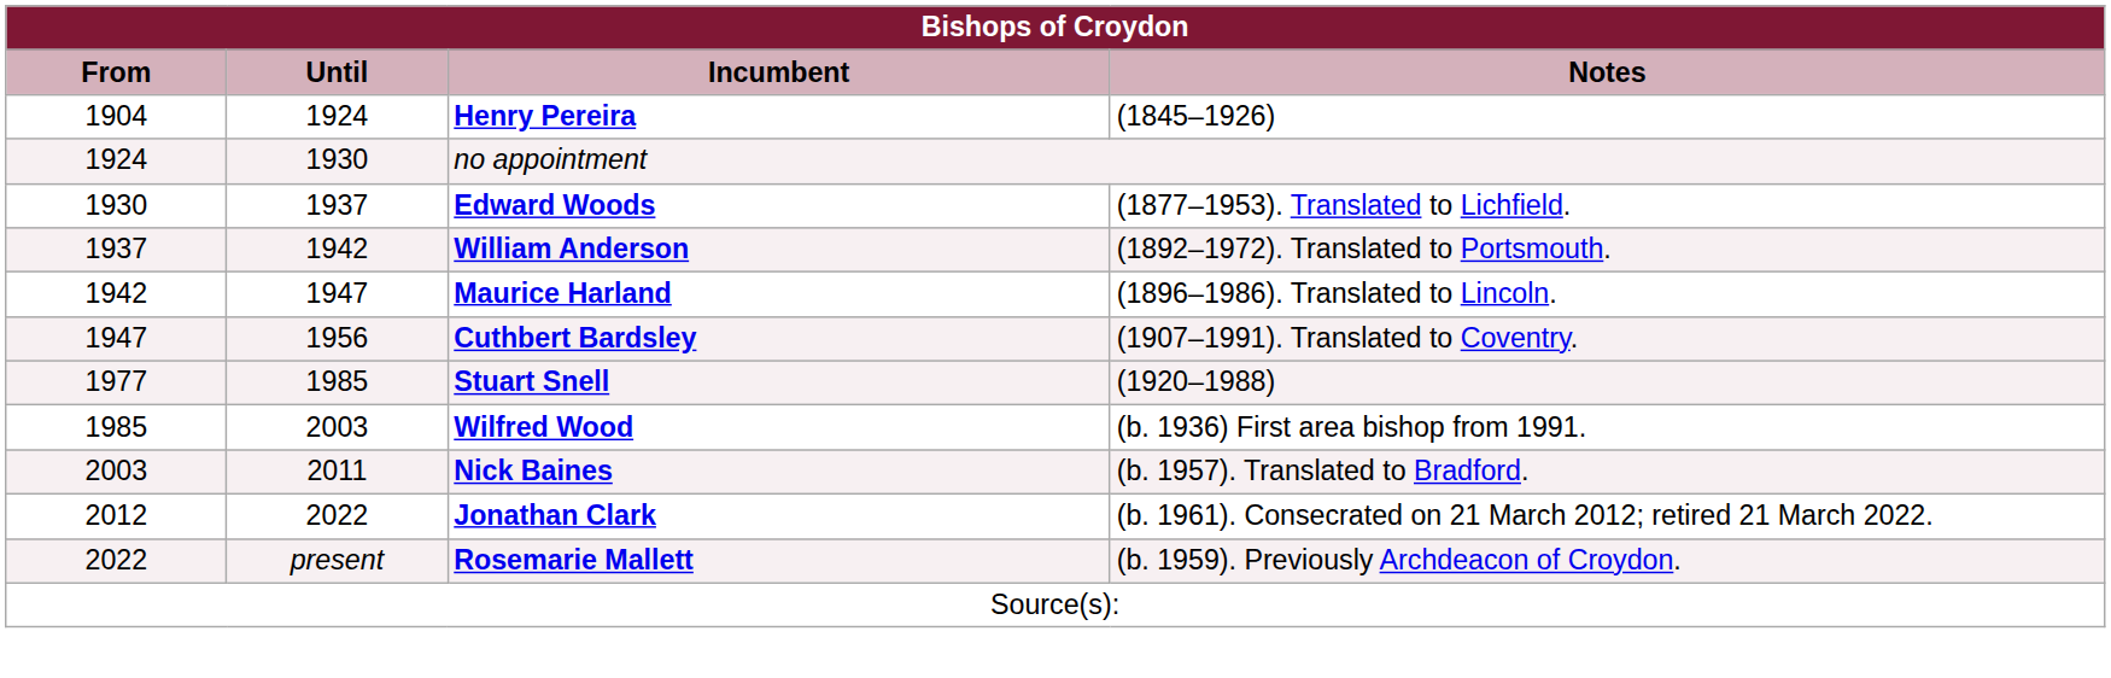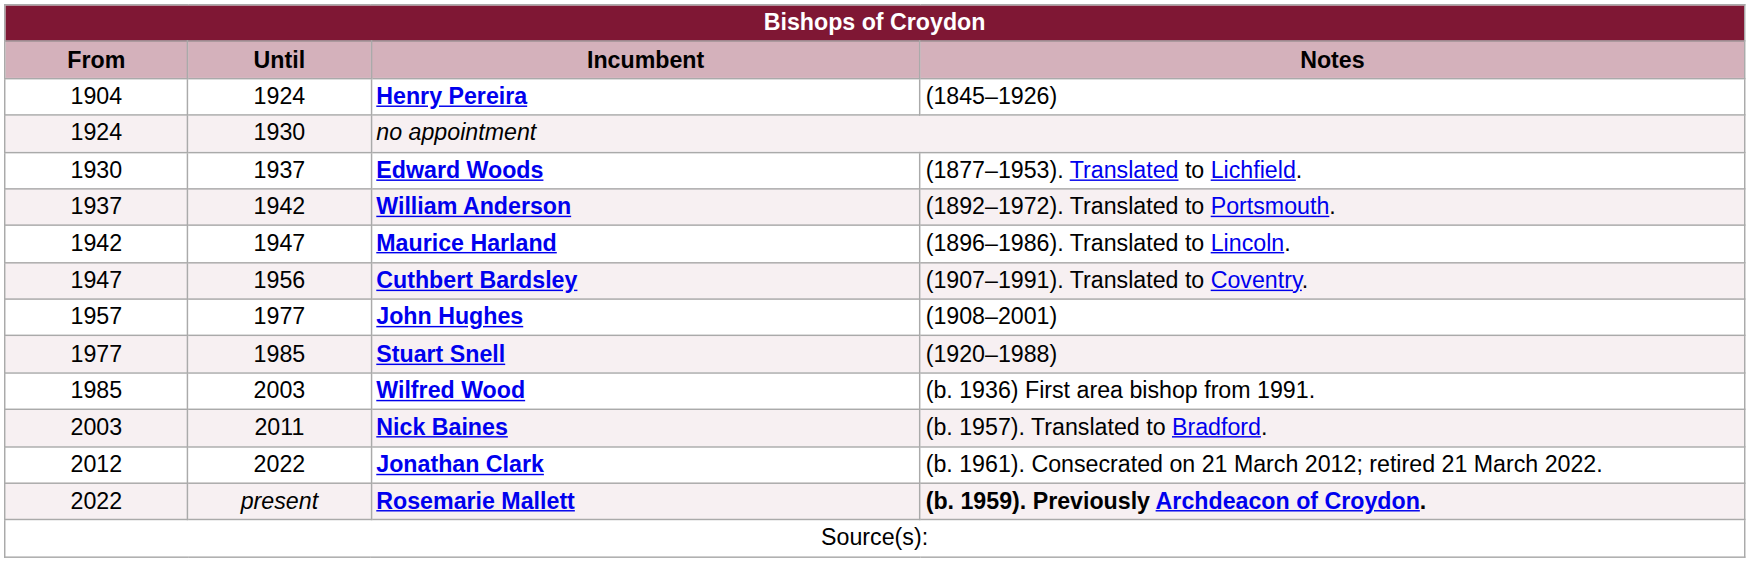 <table class="wikitable" style="width:95%;" border="1" cellpadding="2">
 <tr>
 <th colspan="4" style="background-color: #7F1734; color: white;">Bishops of Croydon</th>
 </tr>
 <tr valign=top>
 <th style="background-color:#D4B1BB" width="10%">From</th>
 <th style="background-color:#D4B1BB" width="10%">Until</th>
 <th style="background-color:#D4B1BB" width="30%">Incumbent</th>
 <th style="background-color:#D4B1BB" width="45%">Notes</th>
 </tr>
 <tr valign=top bgcolor="white">
 <td align="center">1904</td>
 <td align="center">1924</td>
 <td><strong><a href='#'>Henry Pereira</a></strong></td>
 <td>(1845–1926)</td>
 </tr>
 <tr valign=top bgcolor="#F7F0F2">
 <td align="center">1924</td>
 <td align="center">1930</td>
 <td colspan="2"><em>no appointment</em></td>
 </tr>
 <tr valign=top bgcolor="white">
 <td align="center">1930</td>
 <td align="center">1937</td>
 <td><strong><a href='#'>Edward Woods</a></strong></td>
 <td>(1877–1953). <a href='#'>Translated</a> to <a href='#'>Lichfield</a>.</td>
 </tr>
 <tr valign=top bgcolor="#F7F0F2">
 <td align="center">1937</td>
 <td align="center">1942</td>
 <td><strong><a href='#'>William Anderson</a></strong></td>
 <td>(1892–1972). Translated to <a href='#'>Portsmouth</a>.</td>
 </tr>
 <tr valign=top bgcolor="white">
 <td align="center">1942</td>
 <td align="center">1947</td>
 <td><strong><a href='#'>Maurice Harland</a></strong></td>
 <td>(1896–1986). Translated to <a href='#'>Lincoln</a>.</td>
 </tr>
 <tr valign=top bgcolor="#F7F0F2">
 <td align="center">1947</td>
 <td align="center">1956</td>
 <td><strong><a href='#'>Cuthbert Bardsley</a></strong></td>
 <td>(1907–1991). Translated to <a href='#'>Coventry</a>.</td>
 </tr>
+<tr valign=top bgcolor="white">
+<td align="center">1957</td>
+<td align="center">1977</td>
+<td><strong><a href='#'>John Hughes</a></strong></td>
+<td>(1908–2001)</td>
+</tr>
 <tr valign=top bgcolor="#F7F0F2">
 <td align="center">1977</td>
 <td align="center">1985</td>
 <td><strong><a href='#'>Stuart Snell</a></strong></td>
 <td>(1920–1988)</td>
 </tr>
 <tr valign=top bgcolor="white">
 <td align="center">1985</td>
 <td align="center">2003</td>
 <td><strong><a href='#'>Wilfred Wood</a></strong></td>
 <td>(b. 1936) First area bishop from 1991.</td>
 </tr>
 <tr valign=top bgcolor="#F7F0F2">
 <td align="center">2003</td>
 <td align="center">2011</td>
 <td><strong><a href='#'>Nick Baines</a></strong></td>
 <td>(b. 1957). Translated to <a href='#'>Bradford</a>.</td>
 </tr>
 <tr valign=top bgcolor="white">
 <td align=center>2012</td>
 <td align=center>2022</td>
 <td><strong><a href='#'>Jonathan Clark</a></strong></td>
 <td>(b. 1961). Consecrated on 21 March 2012; retired 21 March 2022.</td>
 </tr>
 <tr valign=top bgcolor="#F7F0F2">
 <td align=center>2022</td>
 <td align=center><em>present</em></td>
 <td><strong><a href='#'>Rosemarie Mallett</a></strong></td>
-<td>(b. 1959). Previously <a href='#'>Archdeacon of Croydon</a>.</td>
+<td><strong>(b. 1959). Previously <a href='#'>Archdeacon of Croydon</a>.</strong></td>
 </tr>
 <tr valign=top bgcolor="white">
 <td align="center" colspan="4">Source(s):</td>
 </tr>
 </table>
